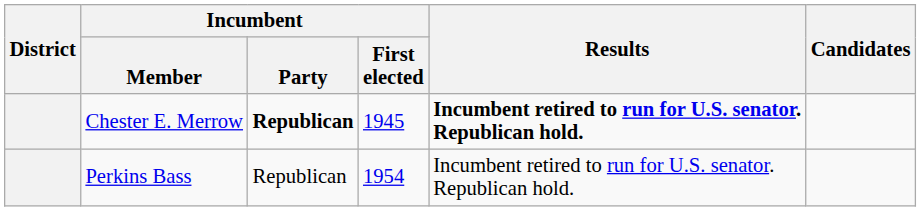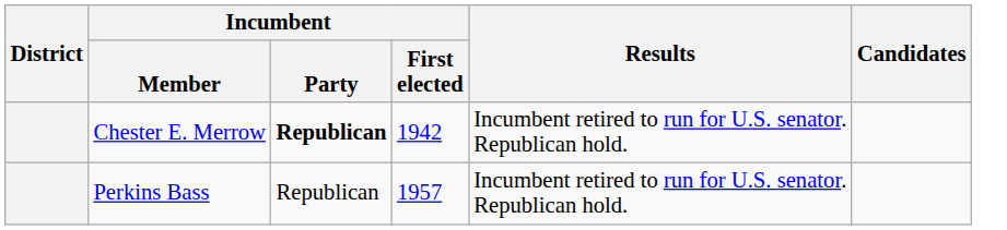 <table class="wikitable sortable">
 <tr>
 <th rowspan=2>District</th>
 <th colspan=3>Incumbent</th>
 <th rowspan=2>Results</th>
 <th rowspan=2 class="unsortable">Candidates</th>
 </tr>
 <tr valign=bottom>
 <th>Member</th>
 <th>Party</th>
 <th>First<br>elected</th>
 </tr>
 <tr>
 <th></th>
 <td><a href='#'>Chester E. Merrow</a></td>
 <td><strong>Republican</strong></td>
-<td><a href='#'>1945</a></td>
-<td><strong>Incumbent retired to <a href='#'>run for U.S. senator</a>.<br>Republican hold.</strong></td>
+<td><a href='#'>1942</a></td>
+<td>Incumbent retired to <a href='#'>run for U.S. senator</a>.<br>Republican hold.</td>
 <td nowrap></td>
 </tr>
 <tr>
 <th></th>
 <td><a href='#'>Perkins Bass</a></td>
 <td>Republican</td>
-<td><a href='#'>1954</a></td>
+<td><a href='#'>1957</a></td>
 <td>Incumbent retired to <a href='#'>run for U.S. senator</a>.<br>Republican hold.</td>
 <td nowrap></td>
 </tr>
 </table>
